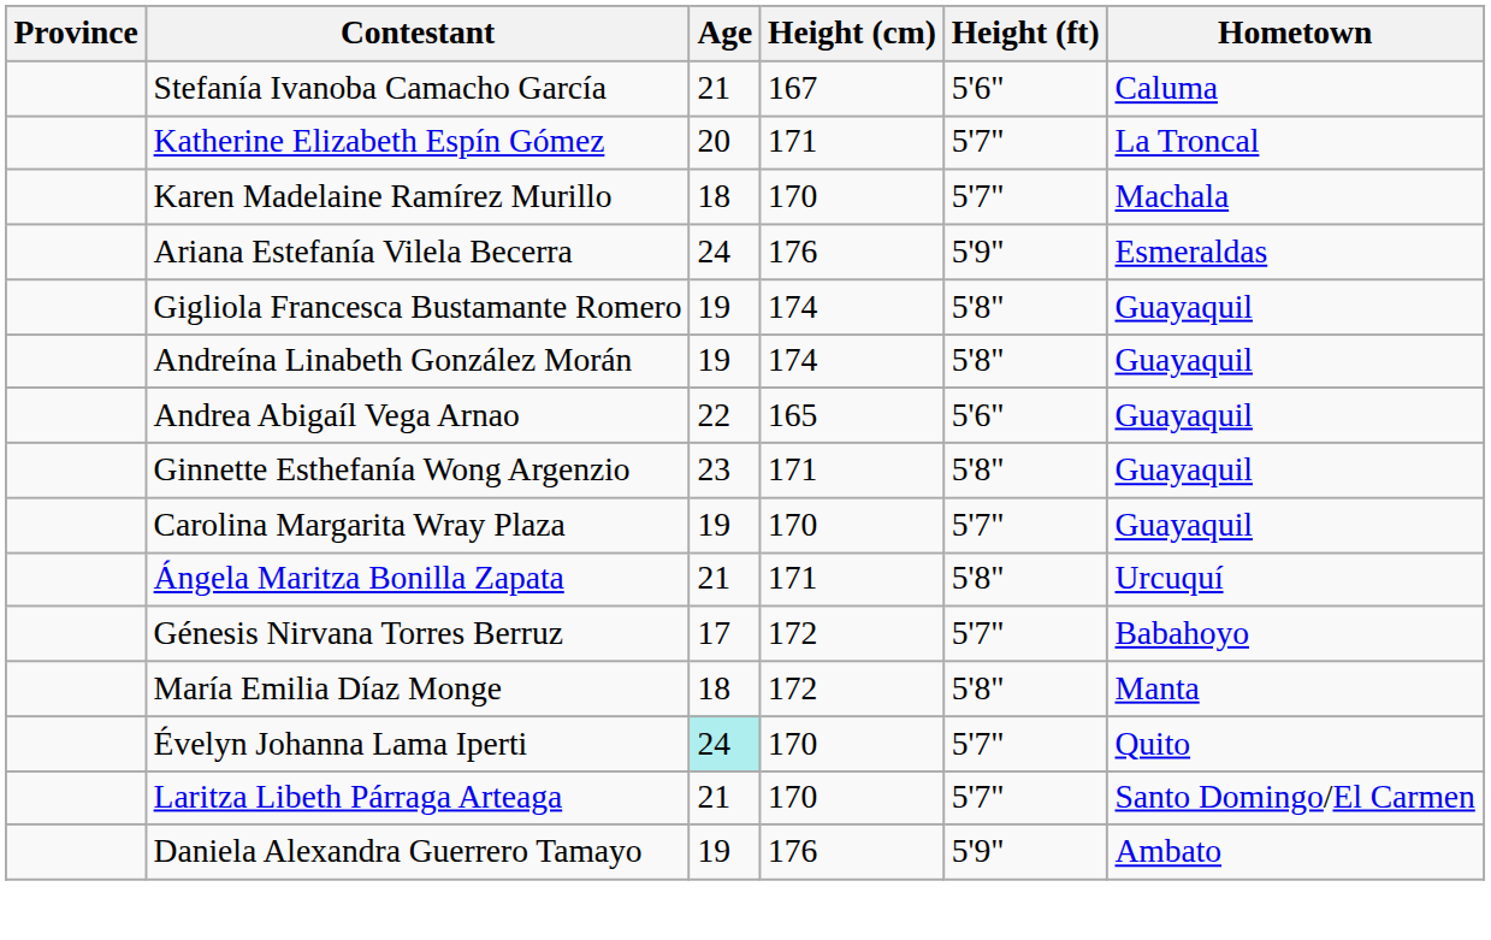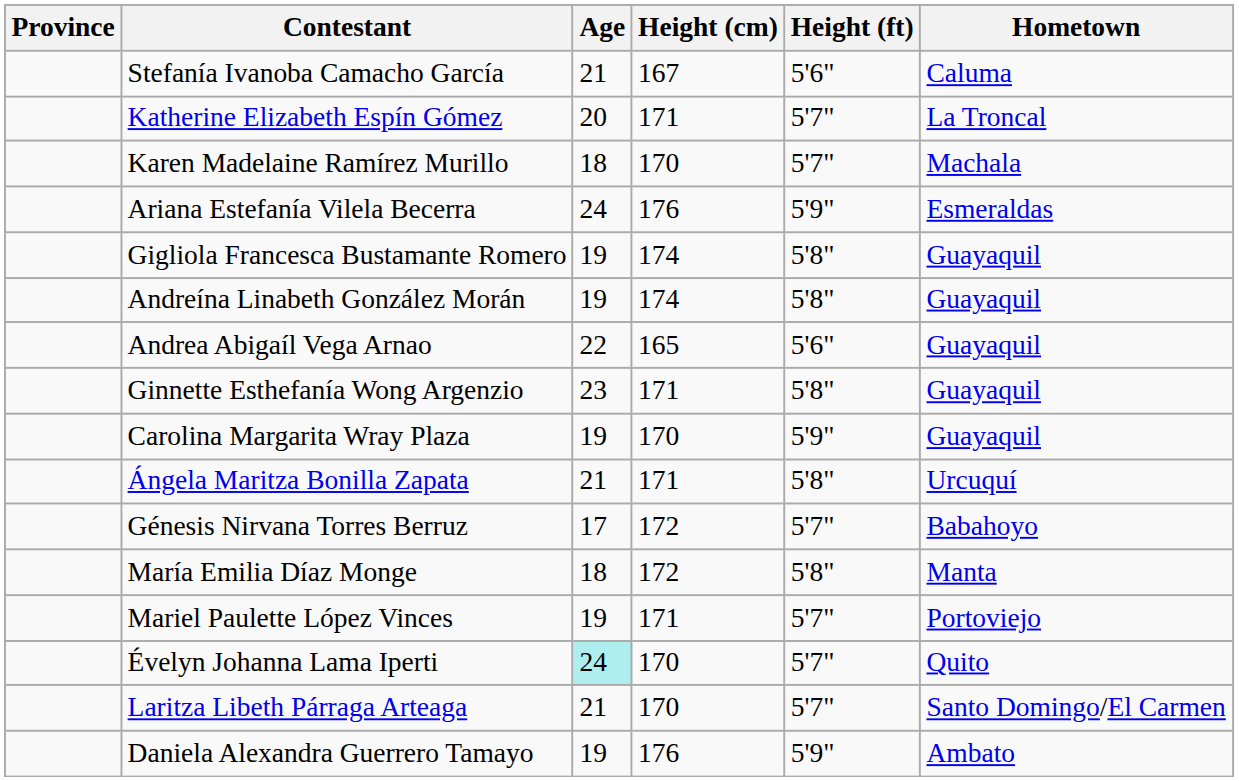 <table class="wikitable sortable" style="font-size: 90%;">
 <tr>
 <th>Province</th>
 <th>Contestant</th>
 <th>Age</th>
 <th>Height (cm)</th>
 <th>Height (ft)</th>
 <th>Hometown</th>
 </tr>
 <tr>
 <td></td>
 <td>Stefanía Ivanoba Camacho García</td>
 <td>21</td>
 <td>167</td>
 <td>5'6"</td>
 <td><a href='#'>Caluma</a></td>
 </tr>
 <tr>
 <td></td>
 <td><a href='#'>Katherine Elizabeth Espín Gómez</a></td>
 <td>20</td>
 <td>171</td>
 <td>5'7"</td>
 <td><a href='#'>La Troncal</a></td>
 </tr>
 <tr>
 <td></td>
 <td>Karen Madelaine Ramírez Murillo</td>
 <td>18</td>
 <td>170</td>
 <td>5'7"</td>
 <td><a href='#'>Machala</a></td>
 </tr>
 <tr>
 <td></td>
 <td>Ariana Estefanía Vilela Becerra</td>
 <td>24</td>
 <td>176</td>
 <td>5'9"</td>
 <td><a href='#'>Esmeraldas</a></td>
 </tr>
 <tr>
 <td></td>
 <td>Gigliola Francesca Bustamante Romero</td>
 <td>19</td>
 <td>174</td>
 <td>5'8"</td>
 <td><a href='#'>Guayaquil</a></td>
 </tr>
 <tr>
 <td></td>
 <td>Andreína Linabeth González Morán</td>
 <td>19</td>
 <td>174</td>
 <td>5'8"</td>
 <td><a href='#'>Guayaquil</a></td>
 </tr>
 <tr>
 <td></td>
 <td>Andrea Abigaíl Vega Arnao</td>
 <td>22</td>
 <td>165</td>
 <td>5'6"</td>
 <td><a href='#'>Guayaquil</a></td>
 </tr>
 <tr>
 <td></td>
 <td>Ginnette Esthefanía Wong Argenzio</td>
 <td>23</td>
 <td>171</td>
 <td>5'8"</td>
 <td><a href='#'>Guayaquil</a></td>
 </tr>
 <tr>
 <td></td>
 <td>Carolina Margarita Wray Plaza</td>
 <td>19</td>
 <td>170</td>
-<td>5'7"</td>
+<td>5'9"</td>
 <td><a href='#'>Guayaquil</a></td>
 </tr>
 <tr>
 <td></td>
 <td><a href='#'>Ángela Maritza Bonilla Zapata</a></td>
 <td>21</td>
 <td>171</td>
 <td>5'8"</td>
 <td><a href='#'>Urcuquí</a></td>
 </tr>
 <tr>
 <td></td>
 <td>Génesis Nirvana Torres Berruz</td>
 <td>17</td>
 <td>172</td>
 <td>5'7"</td>
 <td><a href='#'>Babahoyo</a></td>
 </tr>
 <tr>
 <td></td>
 <td>María Emilia Díaz Monge</td>
 <td>18</td>
 <td>172</td>
 <td>5'8"</td>
 <td><a href='#'>Manta</a></td>
 </tr>
 <tr>
 <td></td>
+<td>Mariel Paulette López Vinces</td>
+<td>19</td>
+<td>171</td>
+<td>5'7"</td>
+<td><a href='#'>Portoviejo</a></td>
+</tr>
+<tr>
+<td></td>
 <td>Évelyn Johanna Lama Iperti</td>
 <td style="background: paleturquoise;">24</td>
 <td>170</td>
 <td>5'7"</td>
 <td><a href='#'>Quito</a></td>
 </tr>
 <tr>
 <td></td>
 <td><a href='#'>Laritza Libeth Párraga Arteaga</a></td>
 <td>21</td>
 <td>170</td>
 <td>5'7"</td>
 <td><a href='#'>Santo Domingo</a>/<a href='#'>El Carmen</a></td>
 </tr>
 <tr>
 <td></td>
 <td>Daniela Alexandra Guerrero Tamayo</td>
 <td>19</td>
 <td>176</td>
 <td>5'9"</td>
 <td><a href='#'>Ambato</a></td>
 </tr>
 </table>
